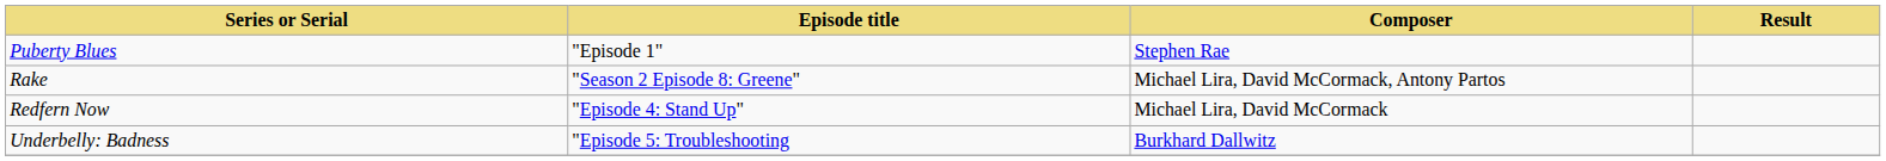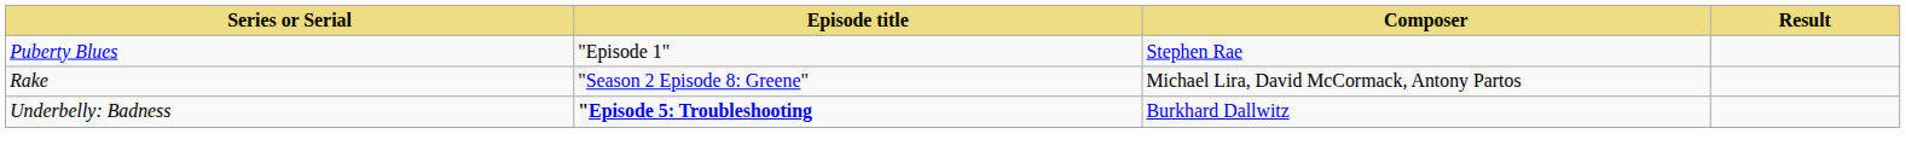 <table class="wikitable" width=100%>
 <tr>
 <th style="width:30%;background:#EEDD82;">Series or Serial</th>
 <th style="width:30%;background:#EEDD82;">Episode title</th>
 <th style="width:30%;background:#EEDD82;">Composer</th>
 <th style="width:10%;background:#EEDD82;">Result<br></th>
 </tr>
 <tr>
 <td><em><a href='#'>Puberty Blues</a></em></td>
 <td>"Episode 1"</td>
 <td><a href='#'>Stephen Rae</a></td>
 <td></td>
 </tr>
 <tr>
 <td><em>Rake</em></td>
 <td>"<a href='#'>Season 2 Episode 8: Greene</a>"</td>
 <td>Michael Lira, David McCormack, Antony Partos</td>
 <td></td>
 </tr>
 <tr>
-<td><em>Redfern Now</em></td>
-<td>"<a href='#'>Episode 4: Stand Up</a>"</td>
-<td>Michael Lira, David McCormack</td>
-<td></td>
-</tr>
-<tr>
 <td><em>Underbelly: Badness</em></td>
-<td>"<a href='#'>Episode 5: Troubleshooting</a></td>
+<td><strong>"<a href='#'>Episode 5: Troubleshooting</a></strong></td>
 <td><a href='#'>Burkhard Dallwitz</a></td>
 <td></td>
 </tr>
 <tr>
 </tr>
 </table>
